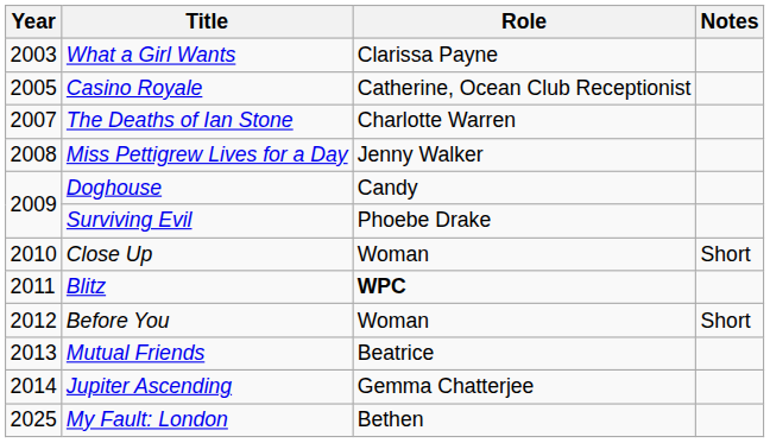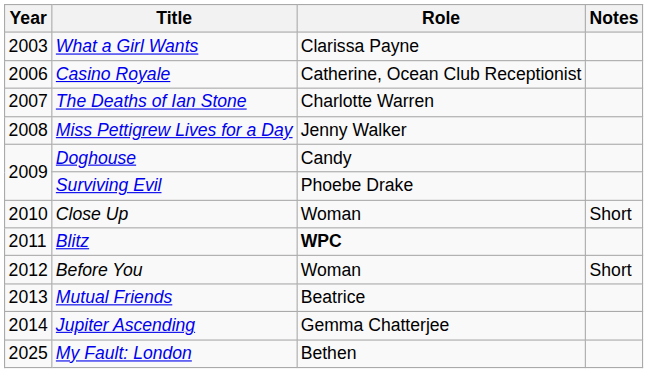 <table class="wikitable sortable">
 <tr>
 <th>Year</th>
 <th>Title</th>
 <th>Role</th>
 <th>Notes</th>
 </tr>
 <tr>
 <td>2003</td>
 <td><em><a href='#'>What a Girl Wants</a></em></td>
 <td>Clarissa Payne</td>
 <td></td>
 </tr>
 <tr>
-<td>2005</td>
+<td>2006</td>
 <td><em><a href='#'>Casino Royale</a></em></td>
 <td>Catherine, Ocean Club Receptionist</td>
 <td></td>
 </tr>
 <tr>
 <td>2007</td>
 <td><em><a href='#'>The Deaths of Ian Stone</a></em></td>
 <td>Charlotte Warren</td>
 <td></td>
 </tr>
 <tr>
 <td>2008</td>
 <td><em><a href='#'>Miss Pettigrew Lives for a Day</a></em></td>
 <td>Jenny Walker</td>
 <td></td>
 </tr>
 <tr>
 <td rowspan="2">2009</td>
 <td><em><a href='#'>Doghouse</a></em></td>
 <td>Candy</td>
 <td></td>
 </tr>
 <tr>
 <td><em><a href='#'>Surviving Evil</a></em></td>
 <td>Phoebe Drake</td>
 <td></td>
 </tr>
 <tr>
 <td>2010</td>
 <td><em>Close Up</em></td>
 <td>Woman</td>
 <td>Short</td>
 </tr>
 <tr>
 <td>2011</td>
 <td><em><a href='#'>Blitz</a></em></td>
 <td><strong>WPC</strong></td>
 <td></td>
 </tr>
 <tr>
 <td>2012</td>
 <td><em>Before You</em></td>
 <td>Woman</td>
 <td>Short</td>
 </tr>
 <tr>
 <td>2013</td>
 <td><em><a href='#'>Mutual Friends</a></em></td>
 <td>Beatrice</td>
 <td></td>
 </tr>
 <tr>
 <td>2014</td>
 <td><em><a href='#'>Jupiter Ascending</a></em></td>
 <td>Gemma Chatterjee</td>
 <td></td>
 </tr>
 <tr>
 <td>2025</td>
 <td><em><a href='#'>My Fault: London</a></em></td>
 <td>Bethen</td>
 </tr>
 </table>
